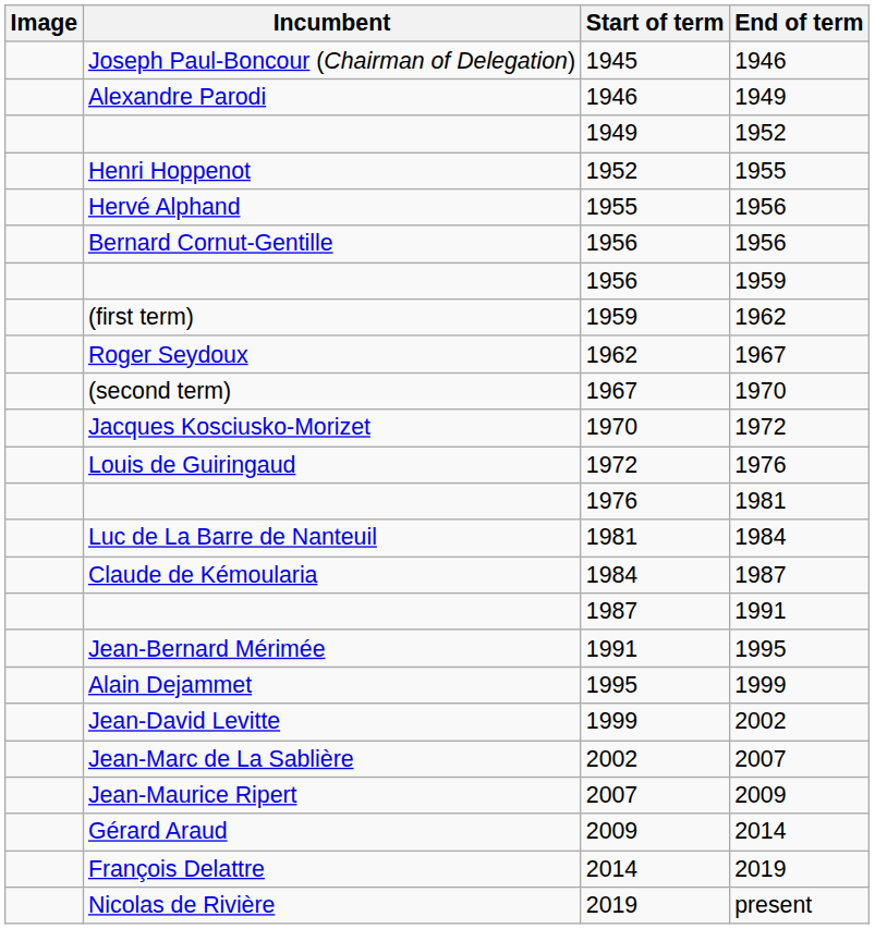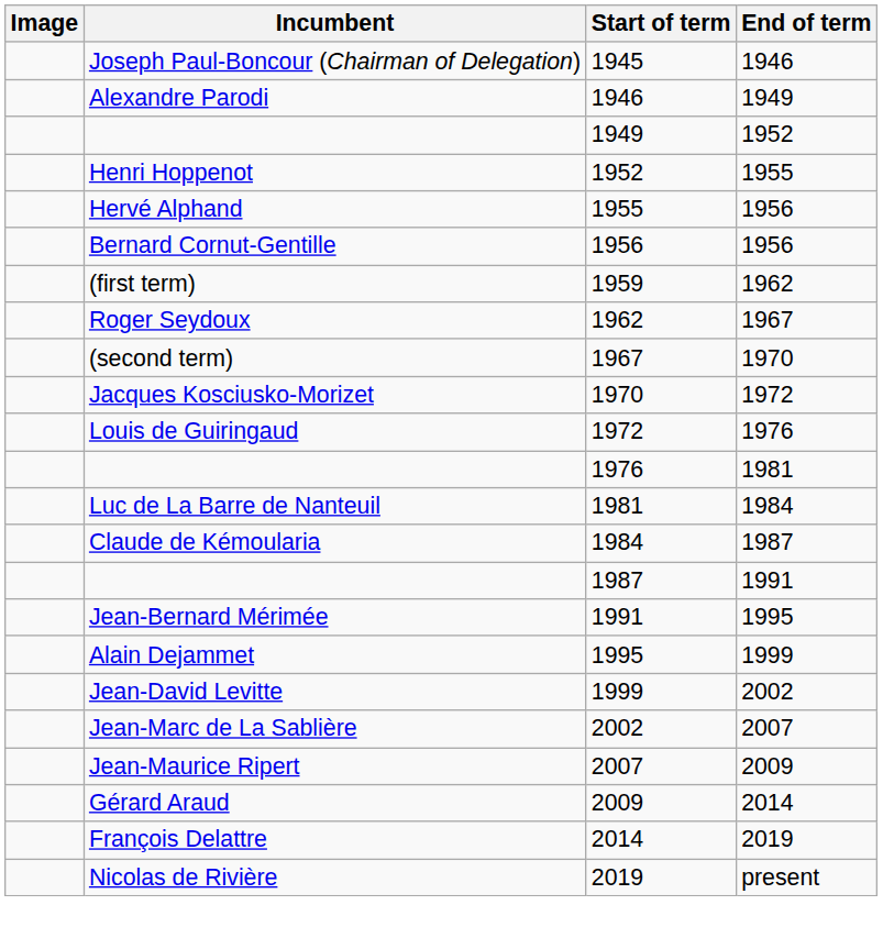 <table class="wikitable">
 <tr>
 <th>Image</th>
 <th>Incumbent</th>
 <th>Start of term</th>
 <th>End of term</th>
 </tr>
 <tr>
 <td></td>
 <td><a href='#'>Joseph Paul-Boncour</a> (<em>Chairman of Delegation</em>)</td>
 <td>1945</td>
 <td>1946</td>
 </tr>
 <tr>
 <td></td>
 <td><a href='#'>Alexandre Parodi</a></td>
 <td>1946</td>
 <td>1949</td>
 </tr>
 <tr>
 <td></td>
 <td></td>
 <td>1949</td>
 <td>1952</td>
 </tr>
 <tr>
 <td></td>
 <td><a href='#'>Henri Hoppenot</a></td>
 <td>1952</td>
 <td>1955</td>
 </tr>
 <tr>
 <td></td>
 <td><a href='#'>Hervé Alphand</a></td>
 <td>1955</td>
 <td>1956</td>
 </tr>
 <tr>
 <td></td>
 <td><a href='#'>Bernard Cornut-Gentille</a></td>
 <td>1956</td>
 <td>1956</td>
-</tr>
-<tr>
-<td></td>
-<td></td>
-<td>1956</td>
-<td>1959</td>
 </tr>
 <tr>
 <td></td>
 <td> (first term)</td>
 <td>1959</td>
 <td>1962</td>
 </tr>
 <tr>
 <td></td>
 <td><a href='#'>Roger Seydoux</a></td>
 <td>1962</td>
 <td>1967</td>
 </tr>
 <tr>
 <td></td>
 <td> (second term)</td>
 <td>1967</td>
 <td>1970</td>
 </tr>
 <tr>
 <td></td>
 <td><a href='#'>Jacques Kosciusko-Morizet</a></td>
 <td>1970</td>
 <td>1972</td>
 </tr>
 <tr>
 <td></td>
 <td><a href='#'>Louis de Guiringaud</a></td>
 <td>1972</td>
 <td>1976</td>
 </tr>
 <tr>
 <td></td>
 <td></td>
 <td>1976</td>
 <td>1981</td>
 </tr>
 <tr>
 <td></td>
 <td><a href='#'>Luc de La Barre de Nanteuil</a></td>
 <td>1981</td>
 <td>1984</td>
 </tr>
 <tr>
 <td></td>
 <td><a href='#'>Claude de Kémoularia</a></td>
 <td>1984</td>
 <td>1987</td>
 </tr>
 <tr>
 <td></td>
 <td></td>
 <td>1987</td>
 <td>1991</td>
 </tr>
 <tr>
 <td></td>
 <td><a href='#'>Jean-Bernard Mérimée</a></td>
 <td>1991</td>
 <td>1995</td>
 </tr>
 <tr>
 <td></td>
 <td><a href='#'>Alain Dejammet</a></td>
 <td>1995</td>
 <td>1999</td>
 </tr>
 <tr>
 <td></td>
 <td><a href='#'>Jean-David Levitte</a></td>
 <td>1999</td>
 <td>2002</td>
 </tr>
 <tr>
 <td></td>
 <td><a href='#'>Jean-Marc de La Sablière</a></td>
 <td>2002</td>
 <td>2007</td>
 </tr>
 <tr>
 <td></td>
 <td><a href='#'>Jean-Maurice Ripert</a></td>
 <td>2007</td>
 <td>2009</td>
 </tr>
 <tr>
 <td></td>
 <td><a href='#'>Gérard Araud</a></td>
 <td>2009</td>
 <td>2014</td>
 </tr>
 <tr>
 <td></td>
 <td><a href='#'>François Delattre</a></td>
 <td>2014</td>
 <td>2019</td>
 </tr>
 <tr>
 <td></td>
 <td><a href='#'>Nicolas de Rivière</a></td>
 <td>2019</td>
 <td>present</td>
 </tr>
 </table>
